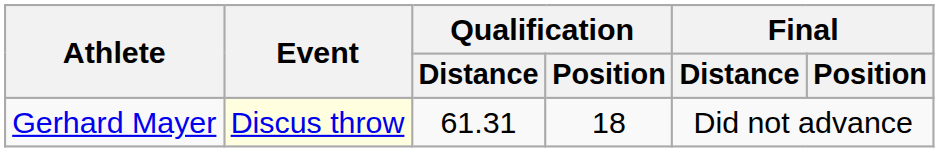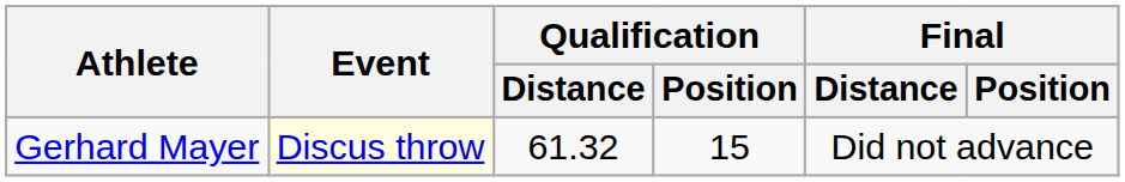 <table class=wikitable style="font-size:90%">
 <tr>
 <th rowspan="2">Athlete</th>
 <th rowspan="2">Event</th>
 <th colspan="2">Qualification</th>
 <th colspan="2">Final</th>
 </tr>
 <tr style="font-size:95%">
 <th>Distance</th>
 <th>Position</th>
 <th>Distance</th>
 <th>Position</th>
 </tr>
 <tr align=center>
 <td align=left><a href='#'>Gerhard Mayer</a></td>
 <td align=left style="background: lightyellow;"><a href='#'>Discus throw</a></td>
-<td>61.31</td>
-<td>18</td>
+<td>61.32</td>
+<td>15</td>
 <td colspan=2>Did not advance</td>
 </tr>
 </table>
